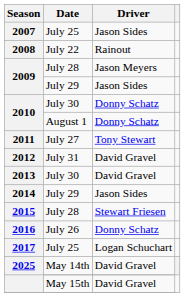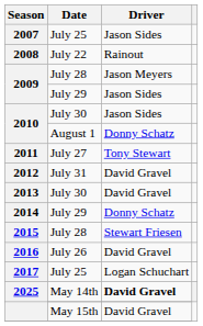 <table class="wikitable">
 <tr>
 <th>Season</th>
 <th>Date</th>
 <th>Driver</th>
 <th></th>
 </tr>
 <tr>
 <th>2007</th>
 <td>July 25</td>
 <td> Jason Sides</td>
 <td></td>
 </tr>
 <tr>
 <th>2008</th>
 <td>July 22</td>
 <td>Rainout</td>
 <td></td>
 </tr>
 <tr>
 <th rowspan=2>2009</th>
 <td>July 28</td>
 <td> Jason Meyers</td>
 <td></td>
 </tr>
 <tr>
 <td>July 29</td>
 <td> Jason Sides</td>
 <td></td>
 </tr>
 <tr>
 <th rowspan=2>2010</th>
 <td>July 30</td>
-<td> <a href='#'>Donny Schatz</a></td>
+<td> Jason Sides</td>
 <td></td>
 </tr>
 <tr>
 <td>August 1</td>
 <td> <a href='#'>Donny Schatz</a></td>
 <td></td>
 </tr>
 <tr>
 <th>2011</th>
 <td>July 27</td>
 <td> <a href='#'>Tony Stewart</a></td>
 <td></td>
 </tr>
 <tr>
 <th>2012</th>
 <td>July 31</td>
 <td> David Gravel</td>
 <td></td>
 </tr>
 <tr>
 <th>2013</th>
 <td>July 30</td>
 <td> David Gravel</td>
 <td></td>
 </tr>
 <tr>
 <th>2014</th>
 <td>July 29</td>
-<td> Jason Sides</td>
+<td> <a href='#'>Donny Schatz</a></td>
 <td></td>
 </tr>
 <tr>
 <th><a href='#'>2015</a></th>
 <td>July 28</td>
 <td> <a href='#'>Stewart Friesen</a></td>
 <td></td>
 </tr>
 <tr>
 <th><a href='#'>2016</a></th>
 <td>July 26</td>
-<td> <a href='#'>Donny Schatz</a></td>
+<td> David Gravel</td>
 <td></td>
 </tr>
 <tr>
 <th><a href='#'>2017</a></th>
 <td>July 25</td>
 <td> Logan Schuchart</td>
 </tr>
 <tr>
 <th !rowspan=2><a href='#'>2025</a></th>
 <td>May 14th</td>
-<td> David Gravel</td>
+<td><strong> David Gravel</strong></td>
 <th rowspan=2></th>
 </tr>
 <tr>
 <th rowspan=2></th>
 </tr>
 <tr 2025>
 <td>May 15th</td>
 <td> David Gravel</td>
 </tr>
 <tr>
 </tr>
 </table>
